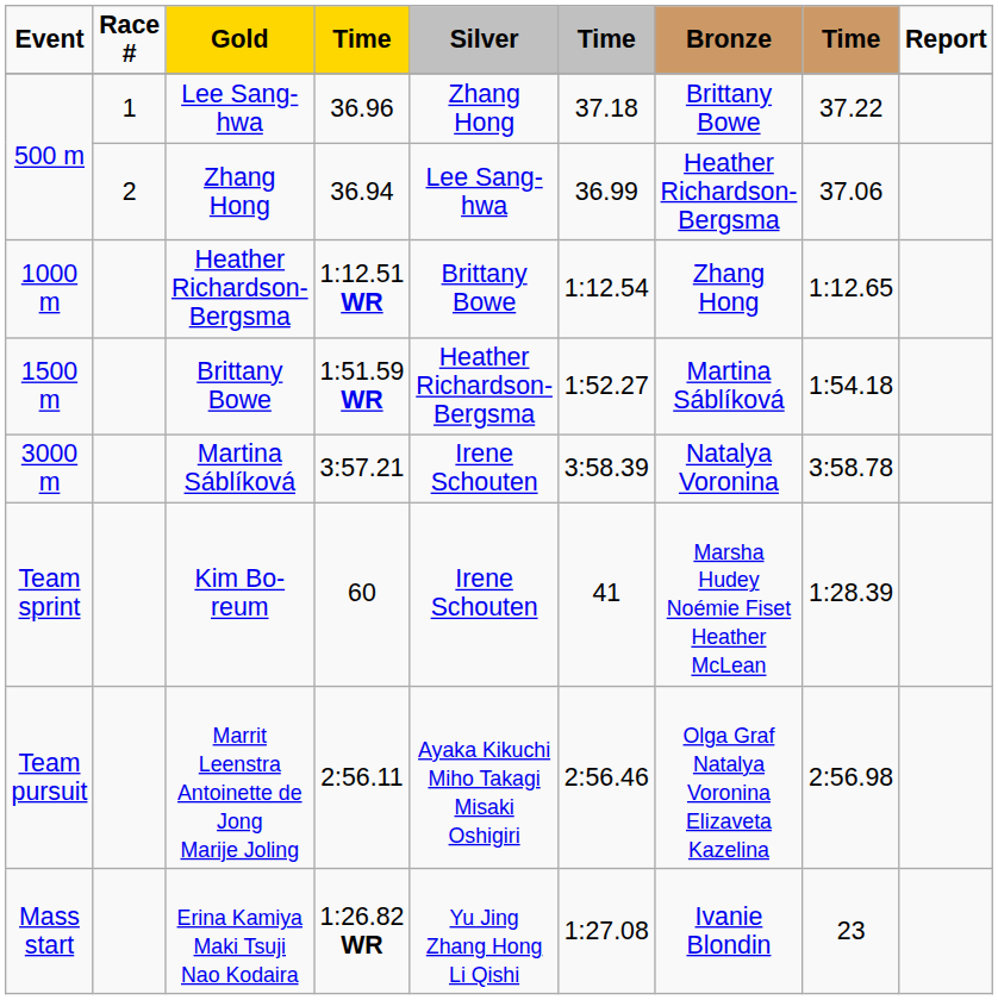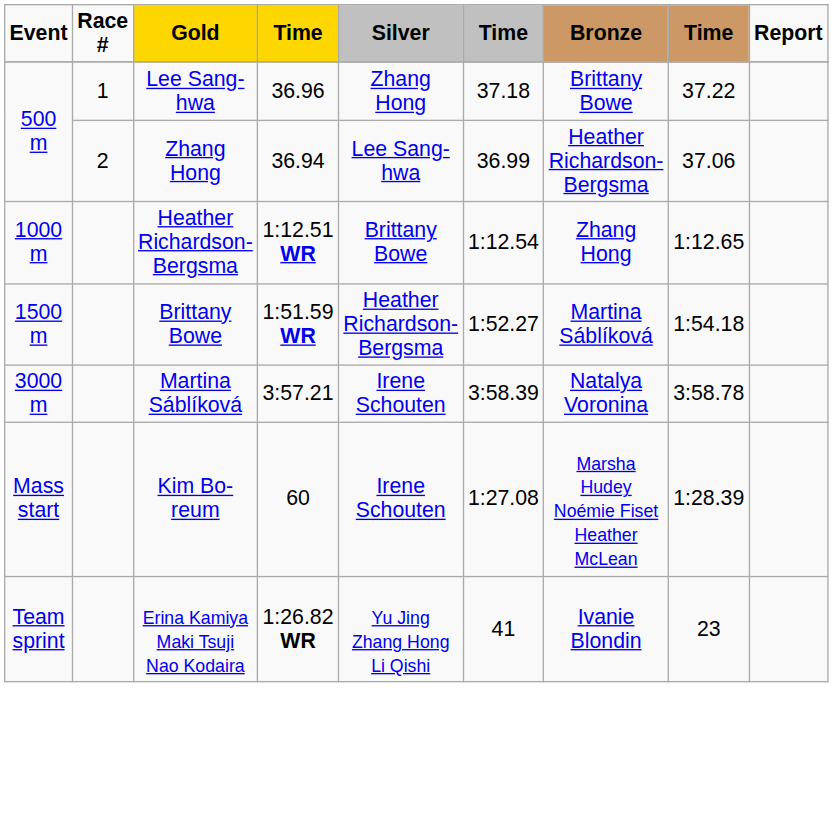 <table class="wikitable">
 <tr>
 <td width="80" align="center"><strong>Event</strong></td>
 <td width="65" align="center"><strong>Race #</strong></td>
 <td width="150" bgcolor="gold" align="center"><strong>Gold</strong></td>
 <td width="50" bgcolor="gold" align="center"><strong>Time</strong></td>
 <td width="150" bgcolor="silver" align="center"><strong>Silver</strong></td>
 <td width="50" bgcolor="silver" align="center"><strong>Time</strong></td>
 <td width="150" bgcolor="#CC9966" align="center"><strong>Bronze</strong></td>
 <td width="50" bgcolor="#CC9966" align="center"><strong>Time</strong></td>
 <td width="50" align="center"><strong>Report</strong></td>
 </tr>
 <tr bgcolor="#cccccc">
 </tr>
 <tr>
 <td rowspan=2 align="center"><a href='#'>500 m</a></td>
 <td align="center">1</td>
 <td align="center"><a href='#'>Lee Sang-hwa</a><br><small></small></td>
 <td align="center">36.96</td>
 <td align="center"><a href='#'>Zhang Hong</a><br><small></small></td>
 <td align="center">37.18</td>
 <td align="center"><a href='#'>Brittany Bowe</a><br><small></small></td>
 <td align="center">37.22</td>
 <td align="center"></td>
 </tr>
 <tr>
 <td align="center">2</td>
 <td align="center"><a href='#'>Zhang Hong</a><br><small></small></td>
 <td align="center">36.94</td>
 <td align="center"><a href='#'>Lee Sang-hwa</a><br><small></small></td>
 <td align="center">36.99</td>
 <td align="center"><a href='#'>Heather Richardson-Bergsma</a><br><small></small></td>
 <td align="center">37.06</td>
 <td align="center"></td>
 </tr>
 <tr>
 <td align="center"><a href='#'>1000 m</a></td>
 <td align="center"></td>
 <td align="center"><a href='#'>Heather Richardson-Bergsma</a><br><small></small></td>
 <td align="center">1:12.51<br><strong><a href='#'>WR</a></strong></td>
 <td align="center"><a href='#'>Brittany Bowe</a><br><small></small></td>
 <td align="center">1:12.54</td>
 <td align="center"><a href='#'>Zhang Hong</a><br><small></small></td>
 <td align="center">1:12.65</td>
 <td align="center"></td>
 </tr>
 <tr>
 <td align="center"><a href='#'>1500 m</a></td>
 <td align="center"></td>
 <td align="center"><a href='#'>Brittany Bowe</a><br><small></small></td>
 <td align="center">1:51.59<br><strong><a href='#'>WR</a></strong></td>
 <td align="center"><a href='#'>Heather Richardson-Bergsma</a><br><small></small></td>
 <td align="center">1:52.27</td>
 <td align="center"><a href='#'>Martina Sáblíková</a><br><small></small></td>
 <td align="center">1:54.18</td>
 <td align="center"></td>
 </tr>
 <tr>
 <td align="center"><a href='#'>3000 m</a></td>
 <td align="center"></td>
 <td align="center"><a href='#'>Martina Sáblíková</a><br><small></small></td>
 <td align="center">3:57.21</td>
 <td align="center"><a href='#'>Irene Schouten</a><br><small></small></td>
 <td align="center">3:58.39</td>
 <td align="center"><a href='#'>Natalya Voronina</a><br><small></small></td>
 <td align="center">3:58.78</td>
 <td align="center"></td>
 </tr>
 <tr>
-<td align="center"><a href='#'>Team sprint</a></td>
+<td align="center"><a href='#'>Mass start</a></td>
 <td align="center"></td>
 <td align="center"><a href='#'>Kim Bo-reum</a><br><small></small></td>
 <td align="center">60 </td>
 <td align="center"><a href='#'>Irene Schouten</a><br><small></small></td>
-<td align="center">41 </td>
+<td align="center">1:27.08</td>
 <td align="center"><br><small><a href='#'>Marsha Hudey</a><br><a href='#'>Noémie Fiset</a><br><a href='#'>Heather McLean</a></small></td>
 <td align="center">1:28.39</td>
 <td align="center"></td>
 </tr>
 <tr>
-<td align="center"><a href='#'>Team pursuit</a></td>
-<td align="center"></td>
-<td align="center"><br><small><a href='#'>Marrit Leenstra</a><br><a href='#'>Antoinette de Jong</a><br><a href='#'>Marije Joling</a></small></td>
-<td align="center">2:56.11</td>
-<td align="center"><br><small><a href='#'>Ayaka Kikuchi</a><br><a href='#'>Miho Takagi</a><br><a href='#'>Misaki Oshigiri</a></small></td>
-<td align="center">2:56.46</td>
-<td align="center"><br><small><a href='#'>Olga Graf</a><br><a href='#'>Natalya Voronina</a><br><a href='#'>Elizaveta Kazelina</a></small></td>
-<td align="center">2:56.98</td>
-<td align="center"></td>
-</tr>
-<tr>
-<td align="center"><a href='#'>Mass start</a></td>
+<td align="center"><a href='#'>Team sprint</a></td>
 <td align="center"></td>
 <td align="center"><br><small><a href='#'>Erina Kamiya</a><br><a href='#'>Maki Tsuji</a><br><a href='#'>Nao Kodaira</a></small></td>
 <td align="center">1:26.82<br><strong>WR</strong></td>
 <td align="center"><br><small><a href='#'>Yu Jing</a><br><a href='#'>Zhang Hong</a><br><a href='#'>Li Qishi</a></small></td>
-<td align="center">1:27.08</td>
+<td align="center">41 </td>
 <td align="center"><a href='#'>Ivanie Blondin</a><br><small></small></td>
 <td align="center">23 </td>
 <td align="center"></td>
 </tr>
 </table>
